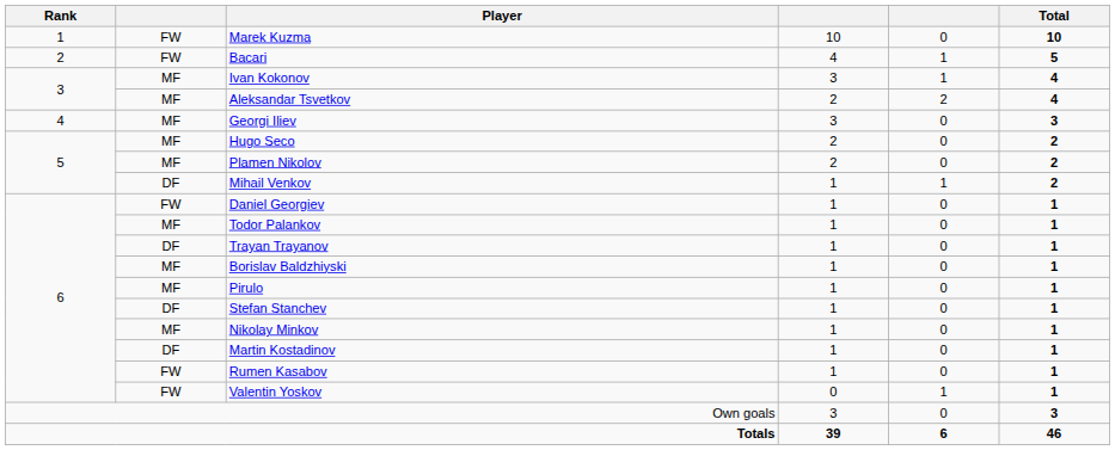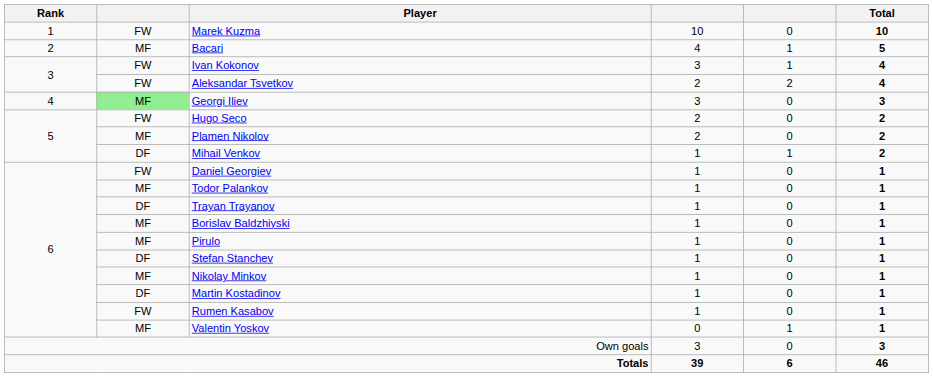 <table class="wikitable"  style="text-align:center; font-size:90%; width:95%;">
 <tr>
 <th style="width:10%;">Rank</th>
 <th style="width:10%;"></th>
 <th>Player</th>
 <th style="width:10%;"></th>
 <th style="width:10%;"></th>
 <th style="width:10%;">Total</th>
 </tr>
 <tr>
 <td>1</td>
 <td>FW</td>
 <td style="text-align:left;"> <a href='#'>Marek Kuzma</a></td>
 <td>10</td>
 <td>0</td>
 <td><strong>10</strong></td>
 </tr>
 <tr>
 <td>2</td>
-<td>FW</td>
+<td>MF</td>
 <td style="text-align:left;"> <a href='#'>Bacari</a></td>
 <td>4</td>
 <td>1</td>
 <td><strong>5</strong></td>
 </tr>
 <tr>
 <td rowspan=2>3</td>
-<td>MF</td>
+<td>FW</td>
 <td style="text-align:left;"> <a href='#'>Ivan Kokonov</a></td>
 <td>3</td>
 <td>1</td>
 <td><strong>4</strong></td>
 </tr>
 <tr>
-<td>MF</td>
+<td>FW</td>
 <td style="text-align:left;"> <a href='#'>Aleksandar Tsvetkov</a></td>
 <td>2</td>
 <td>2</td>
 <td><strong>4</strong></td>
 </tr>
 <tr>
 <td>4</td>
-<td>MF</td>
+<td style="background: lightgreen;">MF</td>
 <td style="text-align:left;"> <a href='#'>Georgi Iliev</a></td>
 <td>3</td>
 <td>0</td>
 <td><strong>3</strong></td>
 </tr>
 <tr>
 <td rowspan=3>5</td>
-<td>MF</td>
+<td>FW</td>
 <td style="text-align:left;"> <a href='#'>Hugo Seco</a></td>
 <td>2</td>
 <td>0</td>
 <td><strong>2</strong></td>
 </tr>
 <tr>
 <td>MF</td>
 <td style="text-align:left;"> <a href='#'>Plamen Nikolov</a></td>
 <td>2</td>
 <td>0</td>
 <td><strong>2</strong></td>
 </tr>
 <tr>
 <td>DF</td>
 <td style="text-align:left;"> <a href='#'>Mihail Venkov</a></td>
 <td>1</td>
 <td>1</td>
 <td><strong>2</strong></td>
 </tr>
 <tr>
 <td rowspan=10>6</td>
 <td>FW</td>
 <td style="text-align:left;"> <a href='#'>Daniel Georgiev</a></td>
 <td>1</td>
 <td>0</td>
 <td><strong>1</strong></td>
 </tr>
 <tr>
 <td>MF</td>
 <td style="text-align:left;"> <a href='#'>Todor Palankov</a></td>
 <td>1</td>
 <td>0</td>
 <td><strong>1</strong></td>
 </tr>
 <tr>
 <td>DF</td>
 <td style="text-align:left;"> <a href='#'>Trayan Trayanov</a></td>
 <td>1</td>
 <td>0</td>
 <td><strong>1</strong></td>
 </tr>
 <tr>
 <td>MF</td>
 <td style="text-align:left;"> <a href='#'>Borislav Baldzhiyski</a></td>
 <td>1</td>
 <td>0</td>
 <td><strong>1</strong></td>
 </tr>
 <tr>
 <td>MF</td>
 <td style="text-align:left;"> <a href='#'>Pirulo</a></td>
 <td>1</td>
 <td>0</td>
 <td><strong>1</strong></td>
 </tr>
 <tr>
 <td>DF</td>
 <td style="text-align:left;"> <a href='#'>Stefan Stanchev</a></td>
 <td>1</td>
 <td>0</td>
 <td><strong>1</strong></td>
 </tr>
 <tr>
 <td>MF</td>
 <td style="text-align:left;"> <a href='#'>Nikolay Minkov</a></td>
 <td>1</td>
 <td>0</td>
 <td><strong>1</strong></td>
 </tr>
 <tr>
 <td>DF</td>
 <td style="text-align:left;"> <a href='#'>Martin Kostadinov</a></td>
 <td>1</td>
 <td>0</td>
 <td><strong>1</strong></td>
 </tr>
 <tr>
 <td>FW</td>
 <td style="text-align:left;"> <a href='#'>Rumen Kasabov</a></td>
 <td>1</td>
 <td>0</td>
 <td><strong>1</strong></td>
 </tr>
 <tr>
-<td>FW</td>
+<td>MF</td>
 <td style="text-align:left;"> <a href='#'>Valentin Yoskov</a></td>
 <td>0</td>
 <td>1</td>
 <td><strong>1</strong></td>
 </tr>
 <tr>
 <td colspan="3" style="text-align:right;">Own goals</td>
 <td>3</td>
 <td>0</td>
 <td><strong>3</strong></td>
 </tr>
 <tr>
 <td colspan="3" style="text-align:right;"><strong>Totals</strong></td>
 <td><strong>39</strong></td>
 <td><strong>6</strong></td>
 <td><strong>46</strong></td>
 </tr>
 </table>
